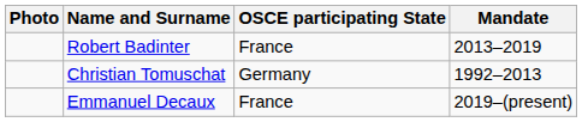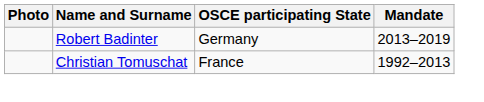 <table class="wikitable sortable">
 <tr>
 <th>Photo</th>
 <th>Name and Surname</th>
 <th>OSCE participating State</th>
 <th>Mandate</th>
 </tr>
 <tr>
 <td></td>
 <td><a href='#'>Robert Badinter</a></td>
-<td> France</td>
+<td> Germany</td>
 <td>2013–2019</td>
 </tr>
 <tr>
 <td></td>
 <td><a href='#'>Christian Tomuschat</a></td>
-<td> Germany</td>
+<td> France</td>
 <td>1992–2013</td>
 </tr>
-<tr>
-<td></td>
-<td><a href='#'>Emmanuel Decaux</a></td>
-<td> France</td>
-<td>2019–(present)</td>
-</tr>
 </table>
